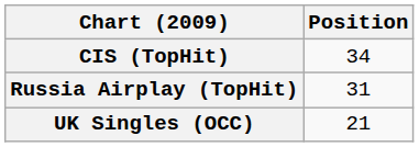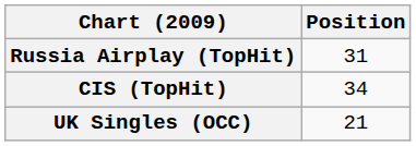 <table class="wikitable sortable plainrowheaders" style="text-align:center">
 <tr>
 <th scope="col">Chart (2009)</th>
 <th scope="col">Position</th>
 </tr>
 <tr>
+<th scope="row">Russia Airplay (TopHit)</th>
+<td>31</td>
+</tr>
+<tr>
 <th scope="row">CIS (TopHit)</th>
 <td>34</td>
-</tr>
-<tr>
-<th scope="row">Russia Airplay (TopHit)</th>
-<td>31</td>
 </tr>
 <tr>
 <th scope="row">UK Singles (OCC)</th>
 <td>21</td>
 </tr>
 </table>
